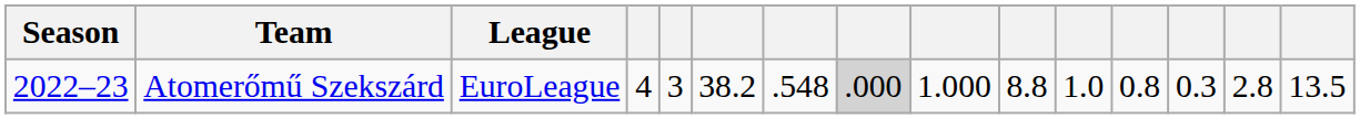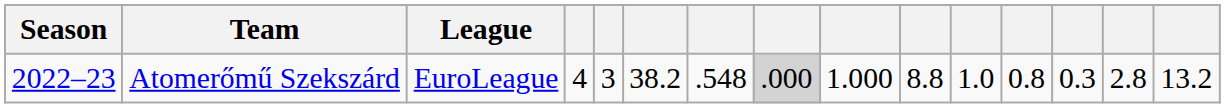 <table class="wikitable sortable" style="font-size:95%; text-align:center;">
 <tr>
 <th>Season</th>
 <th>Team</th>
 <th>League</th>
 <th></th>
 <th></th>
 <th></th>
 <th></th>
 <th></th>
 <th></th>
 <th></th>
 <th></th>
 <th></th>
 <th></th>
 <th></th>
 <th></th>
 </tr>
 <tr>
 <td><a href='#'>2022–23</a></td>
 <td><a href='#'>Atomerőmű Szekszárd</a></td>
 <td align=left><a href='#'>EuroLeague</a></td>
 <td>4</td>
 <td>3</td>
 <td>38.2</td>
 <td>.548</td>
 <td style="background: lightgrey;">.000</td>
 <td>1.000</td>
 <td>8.8</td>
 <td>1.0</td>
 <td>0.8</td>
 <td>0.3</td>
 <td>2.8</td>
-<td>13.5</td>
+<td>13.2</td>
 </tr>
 </table>
